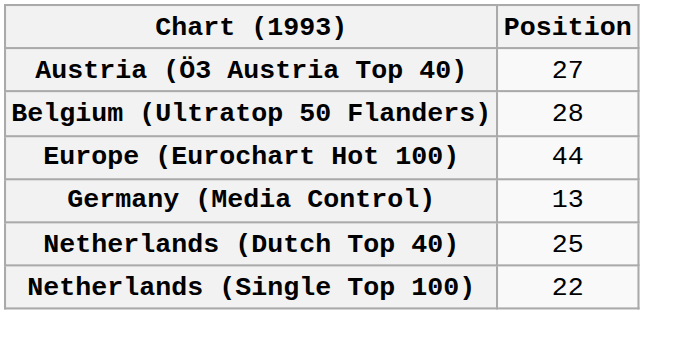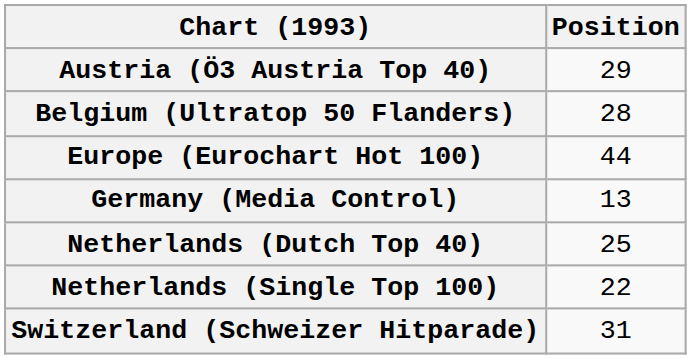 <table class="wikitable sortable plainrowheaders">
 <tr>
 <th>Chart (1993)</th>
 <th>Position</th>
 </tr>
 <tr>
 <th scope="row">Austria (Ö3 Austria Top 40)</th>
-<td align="center">27</td>
+<td align="center">29</td>
 </tr>
 <tr>
 <th scope="row">Belgium (Ultratop 50 Flanders)</th>
 <td align="center">28</td>
 </tr>
 <tr>
 <th scope="row">Europe (Eurochart Hot 100)</th>
 <td align="center">44</td>
 </tr>
 <tr>
 <th scope="row">Germany (Media Control)</th>
 <td align="center">13</td>
 </tr>
 <tr>
 <th scope="row">Netherlands (Dutch Top 40)</th>
 <td align="center">25</td>
 </tr>
 <tr>
 <th scope="row">Netherlands (Single Top 100)</th>
 <td align="center">22</td>
 </tr>
+<tr>
+<th scope="row">Switzerland (Schweizer Hitparade)</th>
+<td align="center">31</td>
+</tr>
 </table>
